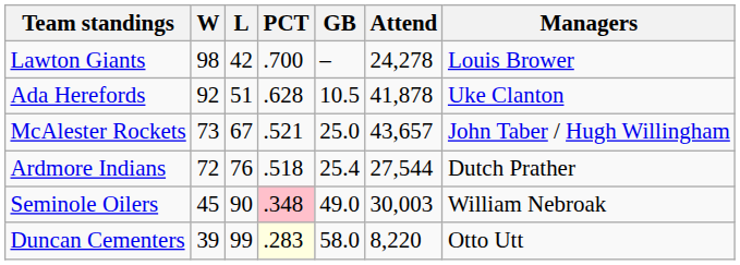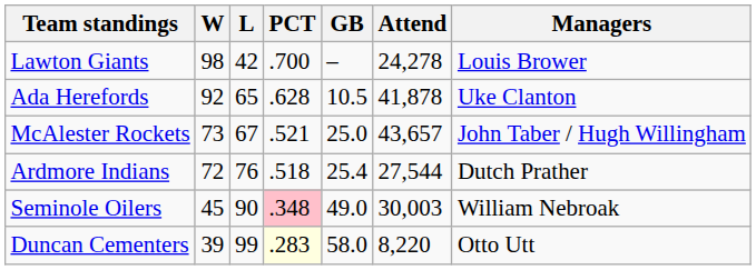 <table class="wikitable">
 <tr>
 <th>Team standings</th>
 <th>W</th>
 <th>L</th>
 <th>PCT</th>
 <th>GB</th>
 <th>Attend</th>
 <th>Managers</th>
 </tr>
 <tr>
 <td><a href='#'>Lawton Giants</a></td>
 <td>98</td>
 <td>42</td>
 <td>.700</td>
 <td>–</td>
 <td>24,278</td>
 <td><a href='#'>Louis Brower</a></td>
 </tr>
 <tr>
 <td><a href='#'>Ada Herefords</a></td>
 <td>92</td>
-<td>51</td>
+<td>65</td>
 <td>.628</td>
 <td>10.5</td>
 <td>41,878</td>
 <td><a href='#'>Uke Clanton</a></td>
 </tr>
 <tr>
 <td><a href='#'>McAlester Rockets</a></td>
 <td>73</td>
 <td>67</td>
 <td>.521</td>
 <td>25.0</td>
 <td>43,657</td>
 <td><a href='#'>John Taber</a> / <a href='#'>Hugh Willingham</a></td>
 </tr>
 <tr>
 <td><a href='#'>Ardmore Indians</a></td>
 <td>72</td>
 <td>76</td>
 <td>.518</td>
 <td>25.4</td>
 <td>27,544</td>
 <td>Dutch Prather</td>
 </tr>
 <tr>
 <td><a href='#'>Seminole Oilers</a></td>
 <td>45</td>
 <td>90</td>
 <td style="background: pink;">.348</td>
 <td>49.0</td>
 <td>30,003</td>
 <td>William Nebroak</td>
 </tr>
 <tr>
 <td><a href='#'>Duncan Cementers</a></td>
 <td>39</td>
 <td>99</td>
 <td style="background: lightyellow;">.283</td>
 <td>58.0</td>
 <td>8,220</td>
 <td>Otto Utt</td>
 </tr>
 </table>
